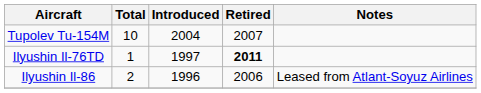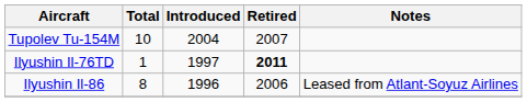 <table class="wikitable" style="margin:0.5em auto; text-align:center">
 <tr>
 <th>Aircraft</th>
 <th>Total</th>
 <th>Introduced</th>
 <th>Retired</th>
 <th>Notes</th>
 </tr>
 <tr>
 <td><a href='#'>Tupolev Tu-154M</a></td>
 <td>10</td>
 <td>2004</td>
 <td>2007</td>
 <td></td>
 </tr>
 <tr>
 <td><a href='#'>Ilyushin Il-76TD</a></td>
 <td>1</td>
 <td>1997</td>
 <td><strong>2011</strong></td>
 <td></td>
 </tr>
 <tr>
 <td><a href='#'>Ilyushin Il-86</a></td>
-<td>2</td>
+<td>8</td>
 <td>1996</td>
 <td>2006</td>
 <td>Leased from <a href='#'>Atlant-Soyuz Airlines</a></td>
 </tr>
 <tr>
 </tr>
 </table>
